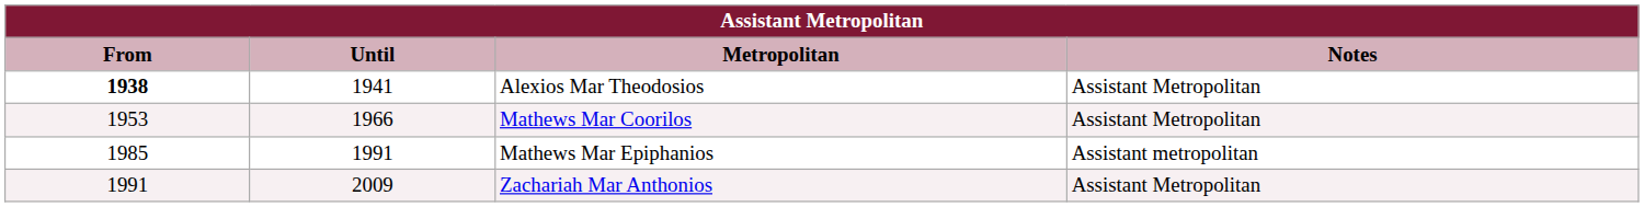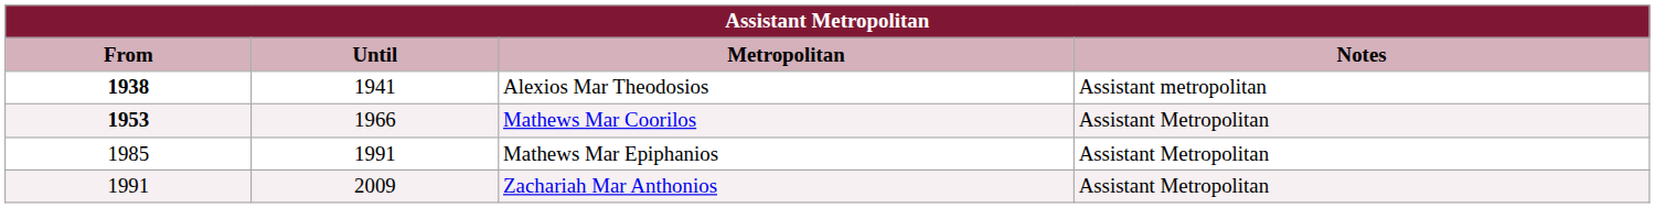 <table class="wikitable" style="width: 100%;">
 <tr>
 <th colspan="4" style="background-color: #7F1734; color: white;">Assistant Metropolitan</th>
 </tr>
 <tr>
 <th style="background-color: #D4B1BB; width: 15%;">From</th>
 <th style="background-color: #D4B1BB; width: 15%;">Until</th>
 <th style="background-color: #D4B1BB; width: 35%;">Metropolitan</th>
 <th style="background-color: #D4B1BB; width: 35%;">Notes</th>
 </tr>
 <tr valign="top" style="background-color: white;">
 <td style="text-align: center;"><strong>1938</strong></td>
 <td style="text-align: center;">1941</td>
 <td>Alexios Mar Theodosios</td>
-<td>Assistant Metropolitan</td>
+<td>Assistant metropolitan</td>
 </tr>
 <tr valign="top" style="background-color: #F7F0F2;">
-<td style="text-align: center;">1953</td>
+<td style="text-align: center;"><strong>1953</strong></td>
 <td style="text-align: center;">1966</td>
 <td><a href='#'>Mathews Mar Coorilos</a></td>
 <td>Assistant Metropolitan  </td>
 </tr>
 <tr valign="top" style="background-color: white;">
 <td style="text-align: center;">1985</td>
 <td style="text-align: center;">1991</td>
 <td>Mathews Mar Epiphanios</td>
-<td>Assistant metropolitan</td>
+<td>Assistant Metropolitan</td>
 </tr>
 <tr valign="top" style="background-color: #F7F0F2;">
 <td style="text-align: center;">1991</td>
 <td style="text-align: center;">2009</td>
 <td><a href='#'>Zachariah Mar Anthonios</a></td>
 <td>Assistant Metropolitan </td>
 </tr>
 </table>
